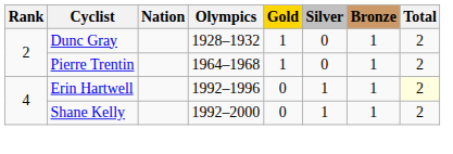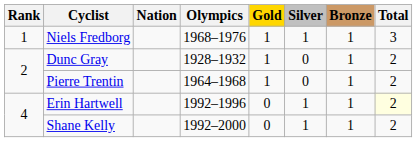 <table class="wikitable sortable" style="text-align:center">
 <tr>
 <th>Rank</th>
 <th>Cyclist</th>
 <th>Nation</th>
 <th>Olympics</th>
 <th style="background-color:gold">Gold</th>
 <th style="background-color:silver">Silver</th>
 <th style="background-color:#cc9966">Bronze</th>
 <th>Total</th>
+</tr>
+<tr>
+<td>1</td>
+<td align=left data-sort-value="Fredborg, Niels"><a href='#'>Niels Fredborg</a></td>
+<td align=left></td>
+<td>1968–1976</td>
+<td>1</td>
+<td>1</td>
+<td>1</td>
+<td>3</td>
 </tr>
 <tr>
 <td rowspan=2>2</td>
 <td align=left data-sort-value="Gray, Dunc"><a href='#'>Dunc Gray</a></td>
 <td align=left></td>
 <td>1928–1932</td>
 <td>1</td>
 <td>0</td>
 <td>1</td>
 <td>2</td>
 </tr>
 <tr>
 <td align=left data-sort-value="Trentin, Pierre"><a href='#'>Pierre Trentin</a></td>
 <td align=left></td>
 <td>1964–1968</td>
 <td>1</td>
 <td>0</td>
 <td>1</td>
 <td>2</td>
 </tr>
 <tr>
 <td rowspan=2>4</td>
 <td align=left data-sort-value="Hartwell, Erin"><a href='#'>Erin Hartwell</a></td>
 <td align=left></td>
 <td>1992–1996</td>
 <td>0</td>
 <td>1</td>
 <td>1</td>
 <td style="background: lightyellow;">2</td>
 </tr>
 <tr>
 <td align=left data-sort-value="Kelly, Shane"><a href='#'>Shane Kelly</a></td>
 <td align=left></td>
 <td>1992–2000</td>
 <td>0</td>
 <td>1</td>
 <td>1</td>
 <td>2</td>
 </tr>
 </table>
